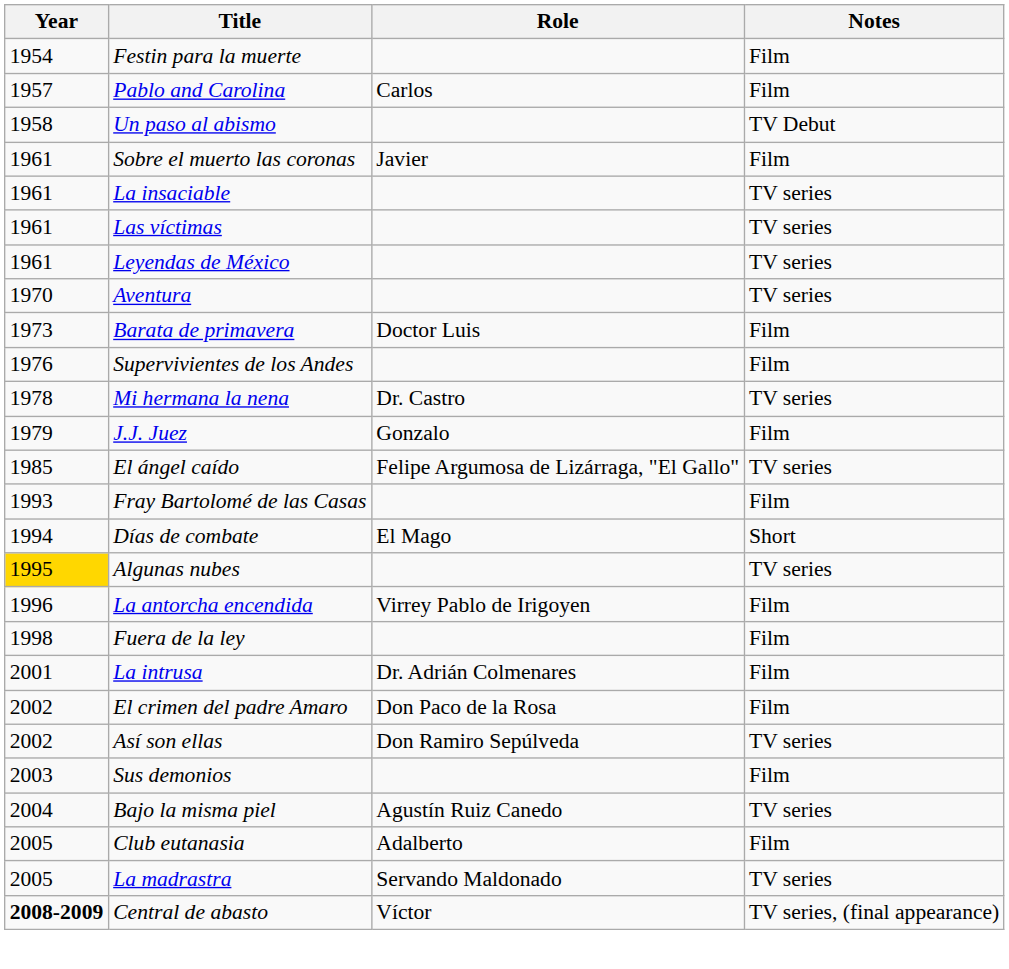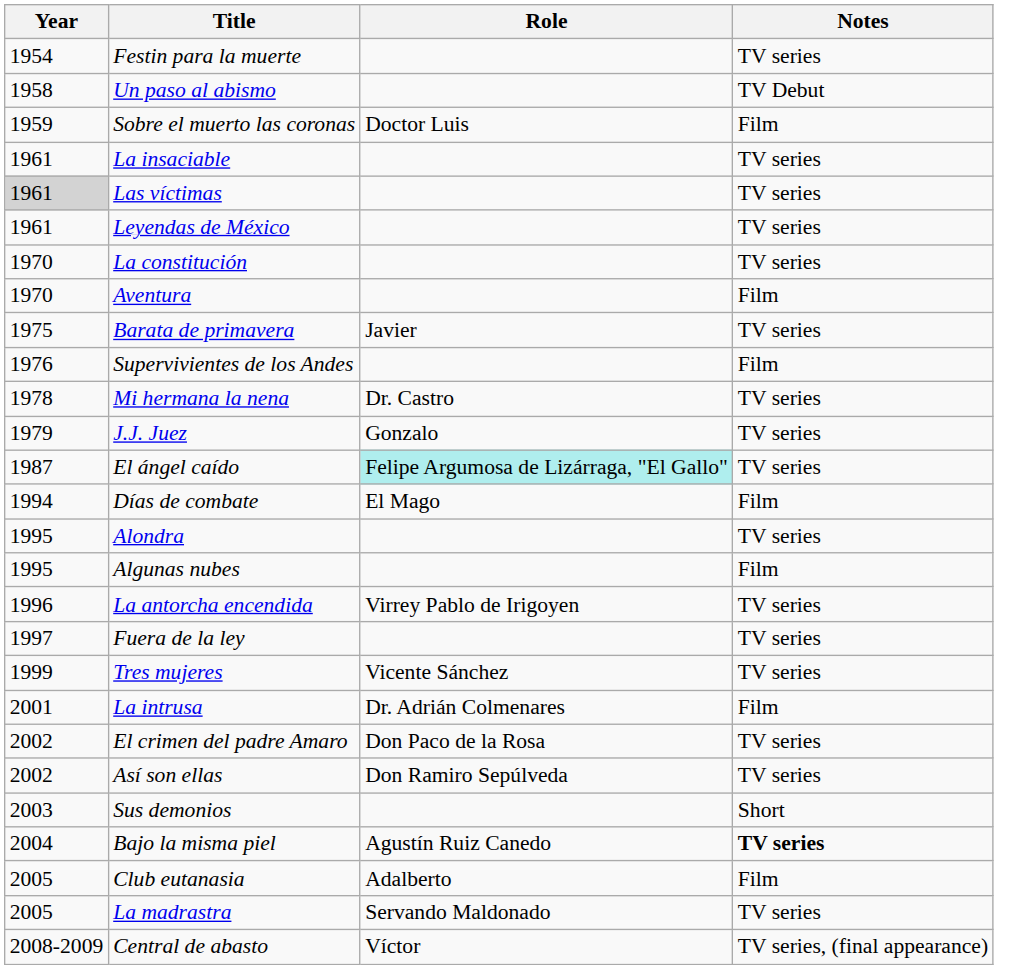 <table class="wikitable sortable">
 <tr>
 <th>Year</th>
 <th>Title</th>
 <th>Role</th>
 <th>Notes</th>
 </tr>
 <tr>
 <td>1954</td>
 <td><em>Festin para la muerte</em></td>
 <td></td>
-<td>Film</td>
-</tr>
-<tr>
-<td>1957</td>
-<td><em><a href='#'>Pablo and Carolina</a></em></td>
-<td>Carlos</td>
-<td>Film</td>
+<td>TV series</td>
 </tr>
 <tr>
 <td>1958</td>
 <td><em><a href='#'>Un paso al abismo</a></em></td>
 <td></td>
 <td>TV Debut</td>
 </tr>
 <tr>
-<td>1961</td>
+<td>1959</td>
 <td><em>Sobre el muerto las coronas</em></td>
-<td>Javier</td>
+<td>Doctor Luis</td>
 <td>Film</td>
 </tr>
 <tr>
 <td>1961</td>
 <td><em><a href='#'>La insaciable</a></em></td>
 <td></td>
 <td>TV series</td>
 </tr>
 <tr>
-<td>1961</td>
+<td style="background: lightgrey;">1961</td>
 <td><em><a href='#'>Las víctimas</a></em></td>
 <td></td>
 <td>TV series</td>
 </tr>
 <tr>
 <td>1961</td>
 <td><em><a href='#'>Leyendas de México</a></em></td>
 <td></td>
 <td>TV series</td>
 </tr>
 <tr>
 <td>1970</td>
-<td><em><a href='#'>Aventura</a></em></td>
+<td><em><a href='#'>La constitución</a></em></td>
 <td></td>
 <td>TV series</td>
 </tr>
 <tr>
-<td>1973</td>
+<td>1970</td>
+<td><em><a href='#'>Aventura</a></em></td>
+<td></td>
+<td>Film</td>
+</tr>
+<tr>
+<td>1975</td>
 <td><em><a href='#'>Barata de primavera</a> </em></td>
-<td>Doctor Luis</td>
-<td>Film</td>
+<td>Javier</td>
+<td>TV series</td>
 </tr>
 <tr>
 <td>1976</td>
 <td><em>Supervivientes de los Andes</em></td>
 <td></td>
 <td>Film</td>
 </tr>
 <tr>
 <td>1978</td>
 <td><em><a href='#'>Mi hermana la nena</a></em></td>
 <td>Dr. Castro</td>
 <td>TV series</td>
 </tr>
 <tr>
 <td>1979</td>
 <td><em><a href='#'>J.J. Juez</a></em></td>
 <td>Gonzalo</td>
-<td>Film</td>
-</tr>
-<tr>
-<td>1985</td>
-<td><em>El ángel caído</em></td>
-<td>Felipe Argumosa de Lizárraga, "El Gallo"</td>
 <td>TV series</td>
 </tr>
 <tr>
-<td>1993</td>
-<td><em>Fray Bartolomé de las Casas</em></td>
-<td></td>
-<td>Film</td>
+<td>1987</td>
+<td><em>El ángel caído</em></td>
+<td style="background: paleturquoise;">Felipe Argumosa de Lizárraga, "El Gallo"</td>
+<td>TV series</td>
 </tr>
 <tr>
 <td>1994</td>
 <td><em>Días de combate</em></td>
 <td>El Mago</td>
-<td>Short</td>
+<td>Film</td>
 </tr>
 <tr>
-<td style="background: gold;">1995</td>
+<td>1995</td>
+<td><em><a href='#'>Alondra</a></em></td>
+<td></td>
+<td>TV series</td>
+</tr>
+<tr>
+<td>1995</td>
 <td><em>Algunas nubes</em></td>
 <td></td>
-<td>TV series</td>
+<td>Film</td>
 </tr>
 <tr>
 <td>1996</td>
 <td><em><a href='#'>La antorcha encendida</a></em></td>
 <td>Virrey Pablo de Irigoyen</td>
-<td>Film</td>
+<td>TV series</td>
 </tr>
 <tr>
-<td>1998</td>
+<td>1997</td>
 <td><em>Fuera de la ley</em></td>
 <td></td>
-<td>Film</td>
+<td>TV series</td>
+</tr>
+<tr>
+<td>1999</td>
+<td><em><a href='#'>Tres mujeres</a></em></td>
+<td>Vicente Sánchez</td>
+<td>TV series</td>
 </tr>
 <tr>
 <td>2001</td>
 <td><em><a href='#'>La intrusa</a></em></td>
 <td>Dr. Adrián Colmenares</td>
 <td>Film</td>
 </tr>
 <tr>
 <td>2002</td>
 <td><em>El crimen del padre Amaro</em></td>
 <td>Don Paco de la Rosa</td>
-<td>Film</td>
+<td>TV series</td>
 </tr>
 <tr>
 <td>2002</td>
 <td><em>Así son ellas</em></td>
 <td>Don Ramiro Sepúlveda</td>
 <td>TV series</td>
 </tr>
 <tr>
 <td>2003</td>
 <td><em>Sus demonios</em></td>
 <td></td>
-<td>Film</td>
+<td>Short</td>
 </tr>
 <tr>
 <td>2004</td>
 <td><em>Bajo la misma piel</em></td>
 <td>Agustín Ruiz Canedo</td>
-<td>TV series</td>
+<td><strong>TV series</strong></td>
 </tr>
 <tr>
 <td>2005</td>
 <td><em>Club eutanasia</em></td>
 <td>Adalberto</td>
 <td>Film</td>
 </tr>
 <tr>
 <td>2005</td>
 <td><em><a href='#'>La madrastra</a></em></td>
 <td>Servando Maldonado</td>
 <td>TV series</td>
 </tr>
 <tr>
-<td><strong>2008-2009</strong></td>
+<td>2008-2009</td>
 <td><em>Central de abasto</em></td>
 <td>Víctor</td>
 <td>TV series, (final appearance)</td>
 </tr>
 </table>
